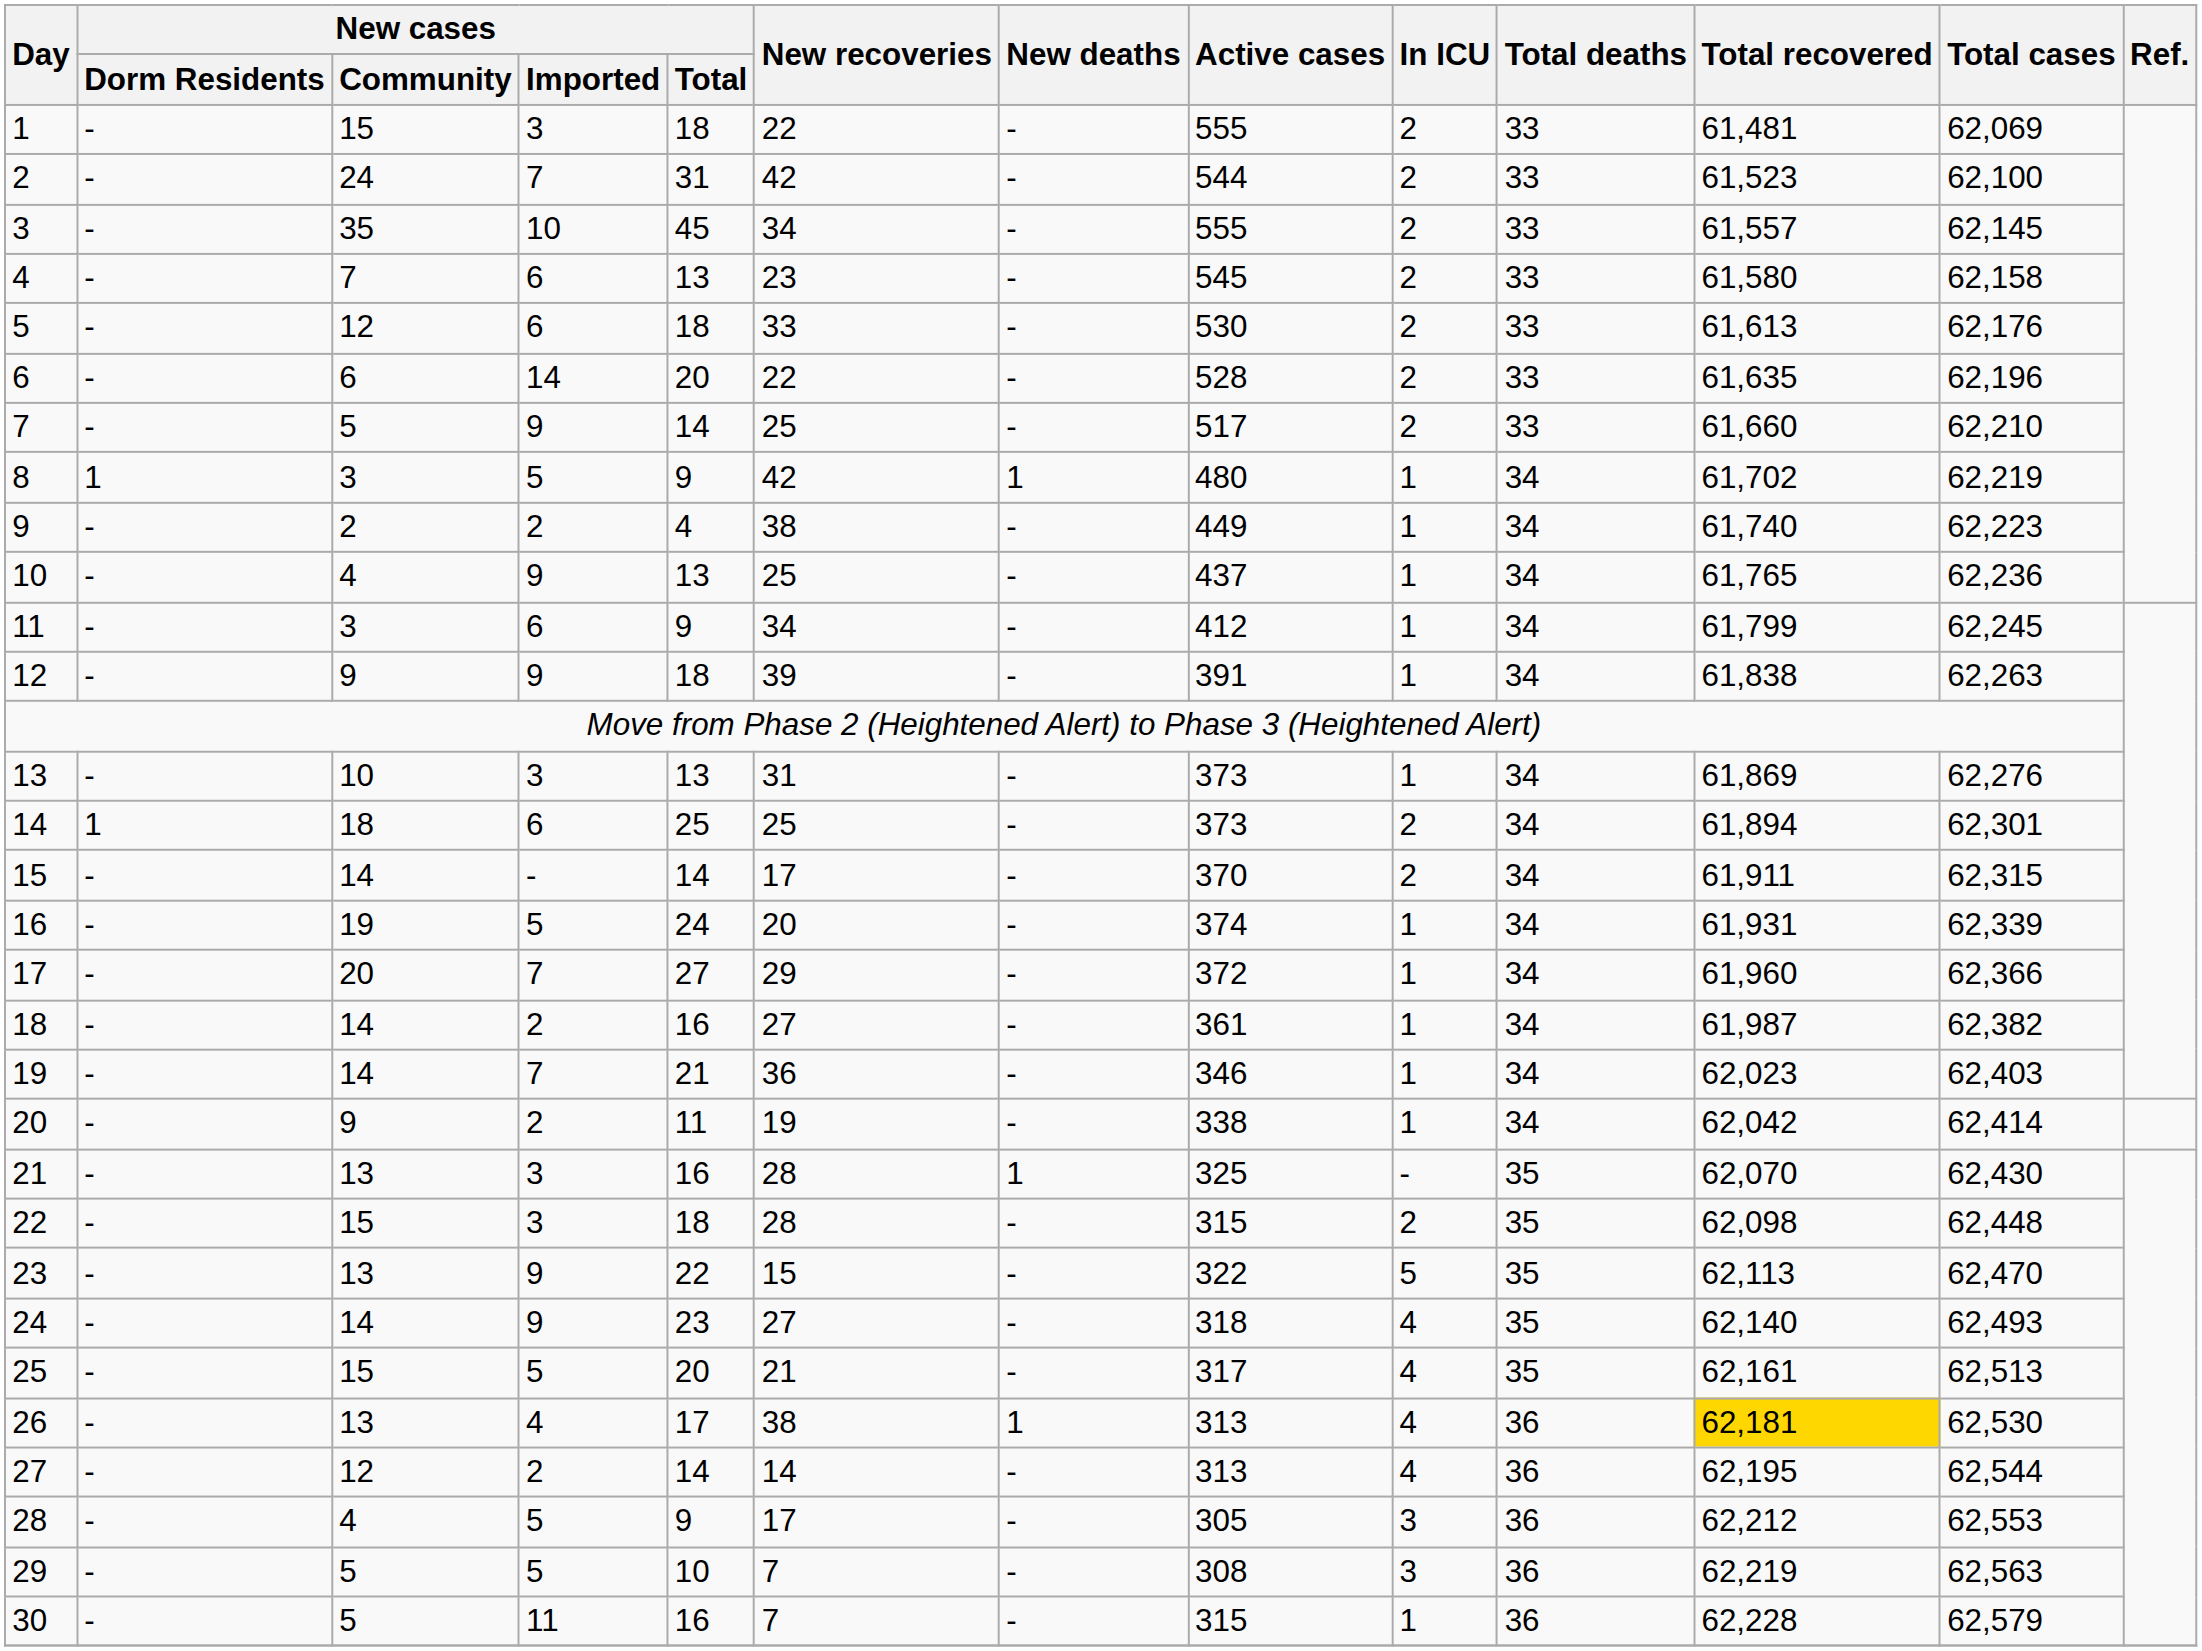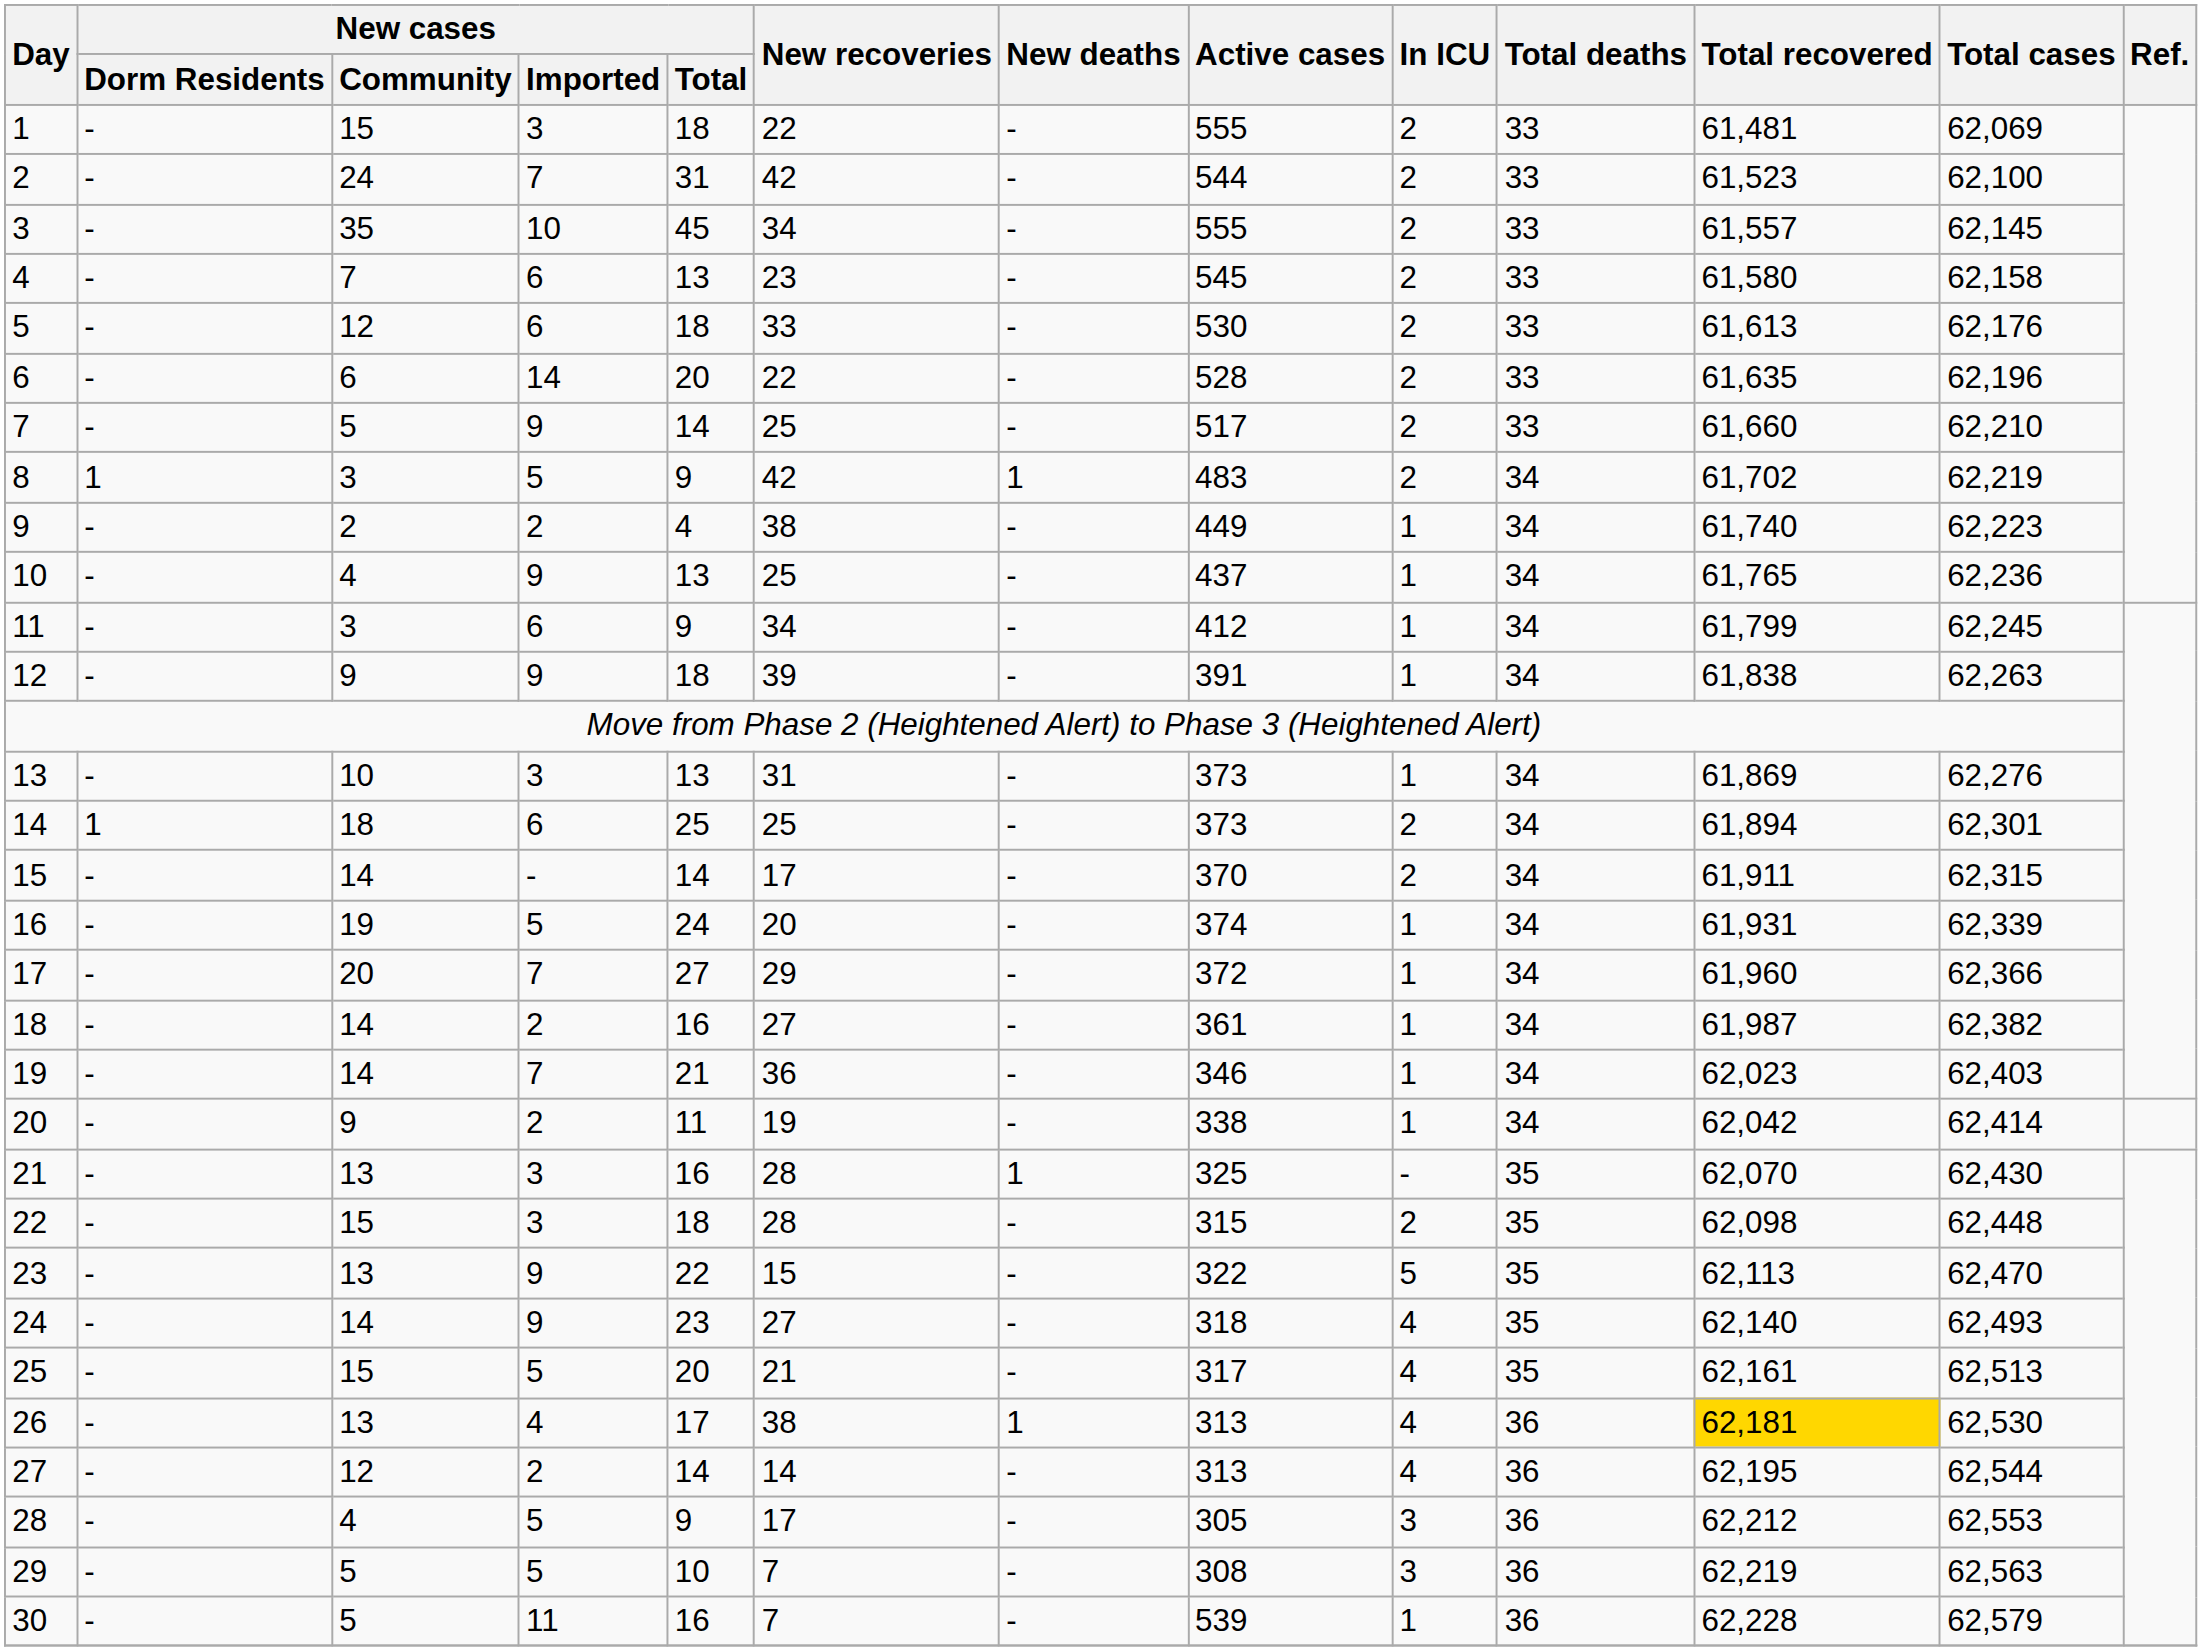 <table class="wikitable">
 <tr>
 <th rowspan="2">Day</th>
 <th colspan="4">New cases</th>
 <th rowspan="2">New recoveries</th>
 <th rowspan="2">New deaths</th>
 <th rowspan="2">Active cases</th>
 <th rowspan="2">In ICU</th>
 <th rowspan="2">Total deaths</th>
 <th rowspan="2">Total recovered</th>
 <th rowspan="2">Total cases</th>
 <th rowspan="2">Ref.</th>
 </tr>
 <tr>
 <th>Dorm Residents</th>
 <th>Community</th>
 <th>Imported</th>
 <th>Total</th>
 </tr>
 <tr>
 <td>1</td>
 <td>-</td>
 <td>15</td>
 <td>3</td>
 <td>18</td>
 <td>22</td>
 <td>-</td>
 <td>555</td>
 <td>2</td>
 <td>33</td>
 <td>61,481</td>
 <td>62,069</td>
 <td rowspan="10"></td>
 </tr>
 <tr>
 <td>2</td>
 <td>-</td>
 <td>24</td>
 <td>7</td>
 <td>31</td>
 <td>42</td>
 <td>-</td>
 <td>544</td>
 <td>2</td>
 <td>33</td>
 <td>61,523</td>
 <td>62,100</td>
 </tr>
 <tr>
 <td>3</td>
 <td>-</td>
 <td>35</td>
 <td>10</td>
 <td>45</td>
 <td>34</td>
 <td>-</td>
 <td>555</td>
 <td>2</td>
 <td>33</td>
 <td>61,557</td>
 <td>62,145</td>
 </tr>
 <tr>
 <td>4</td>
 <td>-</td>
 <td>7</td>
 <td>6</td>
 <td>13</td>
 <td>23</td>
 <td>-</td>
 <td>545</td>
 <td>2</td>
 <td>33</td>
 <td>61,580</td>
 <td>62,158</td>
 </tr>
 <tr>
 <td>5</td>
 <td>-</td>
 <td>12</td>
 <td>6</td>
 <td>18</td>
 <td>33</td>
 <td>-</td>
 <td>530</td>
 <td>2</td>
 <td>33</td>
 <td>61,613</td>
 <td>62,176</td>
 </tr>
 <tr>
 <td>6</td>
 <td>-</td>
 <td>6</td>
 <td>14</td>
 <td>20</td>
 <td>22</td>
 <td>-</td>
 <td>528</td>
 <td>2</td>
 <td>33</td>
 <td>61,635</td>
 <td>62,196</td>
 </tr>
 <tr>
 <td>7</td>
 <td>-</td>
 <td>5</td>
 <td>9</td>
 <td>14</td>
 <td>25</td>
 <td>-</td>
 <td>517</td>
 <td>2</td>
 <td>33</td>
 <td>61,660</td>
 <td>62,210</td>
 </tr>
 <tr>
 <td>8</td>
 <td>1</td>
 <td>3</td>
 <td>5</td>
 <td>9</td>
 <td>42</td>
 <td>1</td>
-<td>480</td>
-<td>1</td>
+<td>483</td>
+<td>2</td>
 <td>34</td>
 <td>61,702</td>
 <td>62,219</td>
 </tr>
 <tr>
 <td>9</td>
 <td>-</td>
 <td>2</td>
 <td>2</td>
 <td>4</td>
 <td>38</td>
 <td>-</td>
 <td>449</td>
 <td>1</td>
 <td>34</td>
 <td>61,740</td>
 <td>62,223</td>
 </tr>
 <tr>
 <td>10</td>
 <td>-</td>
 <td>4</td>
 <td>9</td>
 <td>13</td>
 <td>25</td>
 <td>-</td>
 <td>437</td>
 <td>1</td>
 <td>34</td>
 <td>61,765</td>
 <td>62,236</td>
 </tr>
 <tr>
 <td>11</td>
 <td>-</td>
 <td>3</td>
 <td>6</td>
 <td>9</td>
 <td>34</td>
 <td>-</td>
 <td>412</td>
 <td>1</td>
 <td>34</td>
 <td>61,799</td>
 <td>62,245</td>
 <td rowspan="10"></td>
 </tr>
 <tr>
 <td>12</td>
 <td>-</td>
 <td>9</td>
 <td>9</td>
 <td>18</td>
 <td>39</td>
 <td>-</td>
 <td>391</td>
 <td>1</td>
 <td>34</td>
 <td>61,838</td>
 <td>62,263</td>
 </tr>
 <tr>
 <td colspan="12" align="center"><em>Move from Phase 2 (Heightened Alert) to Phase 3 (Heightened Alert)</em></td>
 </tr>
 <tr>
 <td>13</td>
 <td>-</td>
 <td>10</td>
 <td>3</td>
 <td>13</td>
 <td>31</td>
 <td>-</td>
 <td>373</td>
 <td>1</td>
 <td>34</td>
 <td>61,869</td>
 <td>62,276</td>
 </tr>
 <tr>
 <td>14</td>
 <td>1</td>
 <td>18</td>
 <td>6</td>
 <td>25</td>
 <td>25</td>
 <td>-</td>
 <td>373</td>
 <td>2</td>
 <td>34</td>
 <td>61,894</td>
 <td>62,301</td>
 </tr>
 <tr>
 <td>15</td>
 <td>-</td>
 <td>14</td>
 <td>-</td>
 <td>14</td>
 <td>17</td>
 <td>-</td>
 <td>370</td>
 <td>2</td>
 <td>34</td>
 <td>61,911</td>
 <td>62,315</td>
 </tr>
 <tr>
 <td>16</td>
 <td>-</td>
 <td>19</td>
 <td>5</td>
 <td>24</td>
 <td>20</td>
 <td>-</td>
 <td>374</td>
 <td>1</td>
 <td>34</td>
 <td>61,931</td>
 <td>62,339</td>
 </tr>
 <tr>
 <td>17</td>
 <td>-</td>
 <td>20</td>
 <td>7</td>
 <td>27</td>
 <td>29</td>
 <td>-</td>
 <td>372</td>
 <td>1</td>
 <td>34</td>
 <td>61,960</td>
 <td>62,366</td>
 </tr>
 <tr>
 <td>18</td>
 <td>-</td>
 <td>14</td>
 <td>2</td>
 <td>16</td>
 <td>27</td>
 <td>-</td>
 <td>361</td>
 <td>1</td>
 <td>34</td>
 <td>61,987</td>
 <td>62,382</td>
 </tr>
 <tr>
 <td>19</td>
 <td>-</td>
 <td>14</td>
 <td>7</td>
 <td>21</td>
 <td>36</td>
 <td>-</td>
 <td>346</td>
 <td>1</td>
 <td>34</td>
 <td>62,023</td>
 <td>62,403</td>
 </tr>
 <tr>
 <td>20</td>
 <td>-</td>
 <td>9</td>
 <td>2</td>
 <td>11</td>
 <td>19</td>
 <td>-</td>
 <td>338</td>
 <td>1</td>
 <td>34</td>
 <td>62,042</td>
 <td>62,414</td>
 </tr>
 <tr>
 <td>21</td>
 <td>-</td>
 <td>13</td>
 <td>3</td>
 <td>16</td>
 <td>28</td>
 <td>1</td>
 <td>325</td>
 <td>-</td>
 <td>35</td>
 <td>62,070</td>
 <td>62,430</td>
 <td rowspan="10"></td>
 </tr>
 <tr>
 <td>22</td>
 <td>-</td>
 <td>15</td>
 <td>3</td>
 <td>18</td>
 <td>28</td>
 <td>-</td>
 <td>315</td>
 <td>2</td>
 <td>35</td>
 <td>62,098</td>
 <td>62,448</td>
 </tr>
 <tr>
 <td>23</td>
 <td>-</td>
 <td>13</td>
 <td>9</td>
 <td>22</td>
 <td>15</td>
 <td>-</td>
 <td>322</td>
 <td>5</td>
 <td>35</td>
 <td>62,113</td>
 <td>62,470</td>
 </tr>
 <tr>
 <td>24</td>
 <td>-</td>
 <td>14</td>
 <td>9</td>
 <td>23</td>
 <td>27</td>
 <td>-</td>
 <td>318</td>
 <td>4</td>
 <td>35</td>
 <td>62,140</td>
 <td>62,493</td>
 </tr>
 <tr>
 <td>25</td>
 <td>-</td>
 <td>15</td>
 <td>5</td>
 <td>20</td>
 <td>21</td>
 <td>-</td>
 <td>317</td>
 <td>4</td>
 <td>35</td>
 <td>62,161</td>
 <td>62,513</td>
 </tr>
 <tr>
 <td>26</td>
 <td>-</td>
 <td>13</td>
 <td>4</td>
 <td>17</td>
 <td>38</td>
 <td>1</td>
 <td>313</td>
 <td>4</td>
 <td>36</td>
 <td style="background: gold;">62,181</td>
 <td>62,530</td>
 </tr>
 <tr>
 <td>27</td>
 <td>-</td>
 <td>12</td>
 <td>2</td>
 <td>14</td>
 <td>14</td>
 <td>-</td>
 <td>313</td>
 <td>4</td>
 <td>36</td>
 <td>62,195</td>
 <td>62,544</td>
 </tr>
 <tr>
 <td>28</td>
 <td>-</td>
 <td>4</td>
 <td>5</td>
 <td>9</td>
 <td>17</td>
 <td>-</td>
 <td>305</td>
 <td>3</td>
 <td>36</td>
 <td>62,212</td>
 <td>62,553</td>
 </tr>
 <tr>
 <td>29</td>
 <td>-</td>
 <td>5</td>
 <td>5</td>
 <td>10</td>
 <td>7</td>
 <td>-</td>
 <td>308</td>
 <td>3</td>
 <td>36</td>
 <td>62,219</td>
 <td>62,563</td>
 </tr>
 <tr>
 <td>30</td>
 <td>-</td>
 <td>5</td>
 <td>11</td>
 <td>16</td>
 <td>7</td>
 <td>-</td>
-<td>315</td>
+<td>539</td>
 <td>1</td>
 <td>36</td>
 <td>62,228</td>
 <td>62,579</td>
 </tr>
 <tr>
 </tr>
 </table>
